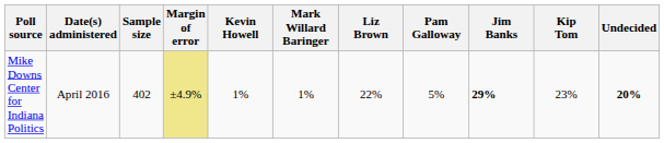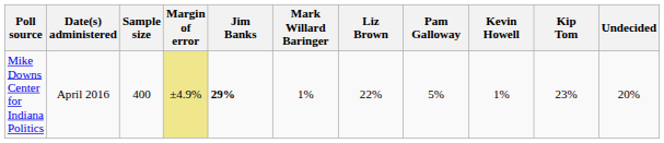 <table class="wikitable">
 <tr>
 <th>Poll source</th>
 <th>Date(s)<br>administered</th>
 <th>Sample<br>size</th>
 <th>Margin of<br>error</th>
-<th style="width:80px;">Kevin<br>Howell</th>
+<th style="width:80px;">Jim<br>Banks</th>
 <th style="width:80px;">Mark Willard<br>Baringer</th>
 <th style="width:80px;">Liz<br>Brown</th>
 <th style="width:80px;">Pam<br>Galloway</th>
-<th style="width:80px;">Jim<br>Banks</th>
+<th style="width:80px;">Kevin<br>Howell</th>
 <th style="width:80px;">Kip<br>Tom</th>
 <th>Undecided</th>
 </tr>
 <tr>
 <td><a href='#'>Mike Downs Center for Indiana Politics</a></td>
 <td align=center>April 2016</td>
-<td align=center>402</td>
+<td align=center>400</td>
 <td align=center style="background: khaki;">±4.9%</td>
-<td align=center>1%</td>
+<td><strong>29%</strong></td>
 <td align=center>1%</td>
 <td align=center>22%</td>
 <td align=center>5%</td>
-<td><strong>29%</strong></td>
+<td align=center>1%</td>
 <td align=center>23%</td>
-<td align=center><strong>20%</strong></td>
+<td align=center>20%</td>
 </tr>
 </table>
